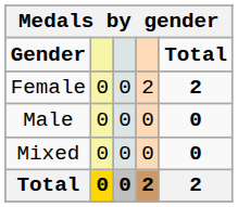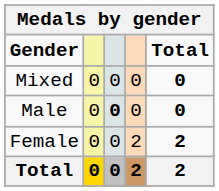 <table class="wikitable" style="font-size:85%;float:right;text-align:center">
 <tr bgcolor=EFEFEF>
 <th colspan=5><strong>Medals by gender</strong></th>
 </tr>
 <tr>
 <td><strong>Gender</strong></td>
 <td bgcolor=F7F6A8></td>
 <td bgcolor=DCE5E5></td>
 <td bgcolor=FFDAB9></td>
 <td><strong>Total</strong></td>
 </tr>
 <tr>
-<td>Female</td>
-<td bgcolor=F7F6A8>0</td>
-<td bgcolor=DCE5E5>0</td>
-<td bgcolor=FFDAB9>2</td>
-<td><strong>2</strong></td>
-</tr>
-<tr>
-<td>Male</td>
+<td>Mixed</td>
 <td bgcolor=F7F6A8>0</td>
 <td bgcolor=DCE5E5>0</td>
 <td bgcolor=FFDAB9>0</td>
 <td><strong>0</strong></td>
 </tr>
 <tr>
-<td>Mixed</td>
+<td>Male</td>
+<td bgcolor=F7F6A8>0</td>
+<td bgcolor=DCE5E5><strong>0</strong></td>
+<td bgcolor=FFDAB9>0</td>
+<td><strong>0</strong></td>
+</tr>
+<tr>
+<td>Female</td>
 <td bgcolor=F7F6A8>0</td>
 <td bgcolor=DCE5E5>0</td>
-<td bgcolor=FFDAB9>0</td>
-<td><strong>0</strong></td>
+<td bgcolor=FFDAB9>2</td>
+<td><strong>2</strong></td>
 </tr>
 <tr>
 <th><strong>Total</strong></th>
 <th style="background:gold;"><strong>0</strong></th>
 <th style="background:silver;"><strong>0</strong></th>
 <th style="background:#c96;"><strong>2</strong></th>
 <th><strong>2</strong></th>
 </tr>
 </table>
